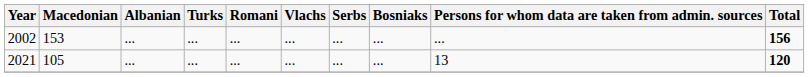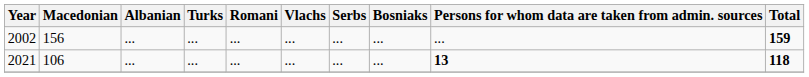 <table class="wikitable">
 <tr>
 <th>Year</th>
 <th>Macedonian</th>
 <th>Albanian</th>
 <th>Turks</th>
 <th>Romani</th>
 <th>Vlachs</th>
 <th>Serbs</th>
 <th>Bosniaks</th>
 <th><abbr>Persons for whom data are taken from admin. sources</abbr></th>
 <th>Total</th>
 </tr>
 <tr>
 <td>2002</td>
-<td>153</td>
+<td>156</td>
 <td>...</td>
 <td>...</td>
 <td>...</td>
 <td>...</td>
 <td>...</td>
 <td>...</td>
 <td>...</td>
-<td><strong>156</strong></td>
+<td><strong>159</strong></td>
 </tr>
 <tr>
 <td>2021</td>
-<td>105</td>
+<td>106</td>
 <td>...</td>
 <td>...</td>
 <td>...</td>
 <td>...</td>
 <td>...</td>
 <td>...</td>
-<td>13</td>
-<td><strong>120</strong></td>
+<td><strong>13</strong></td>
+<td><strong>118</strong></td>
 </tr>
 <tr>
 </tr>
 </table>
